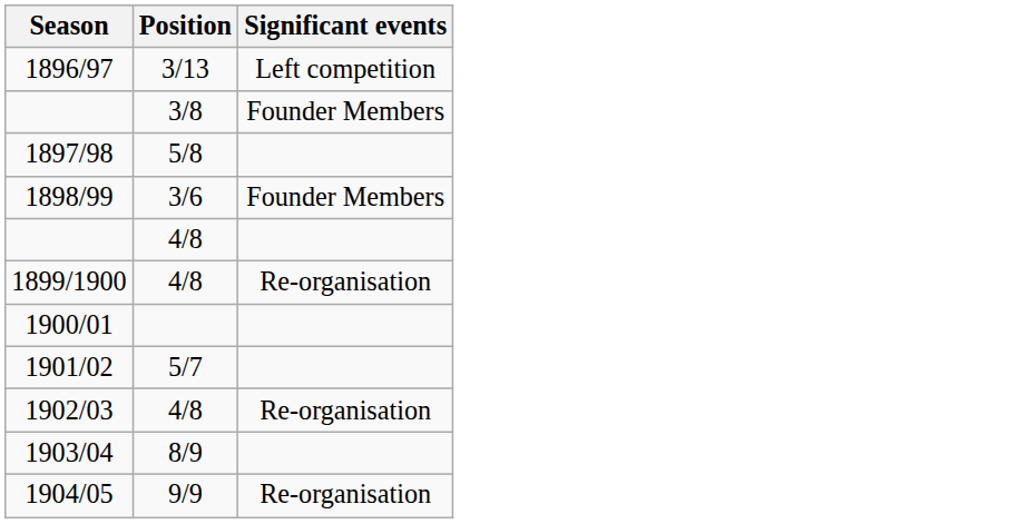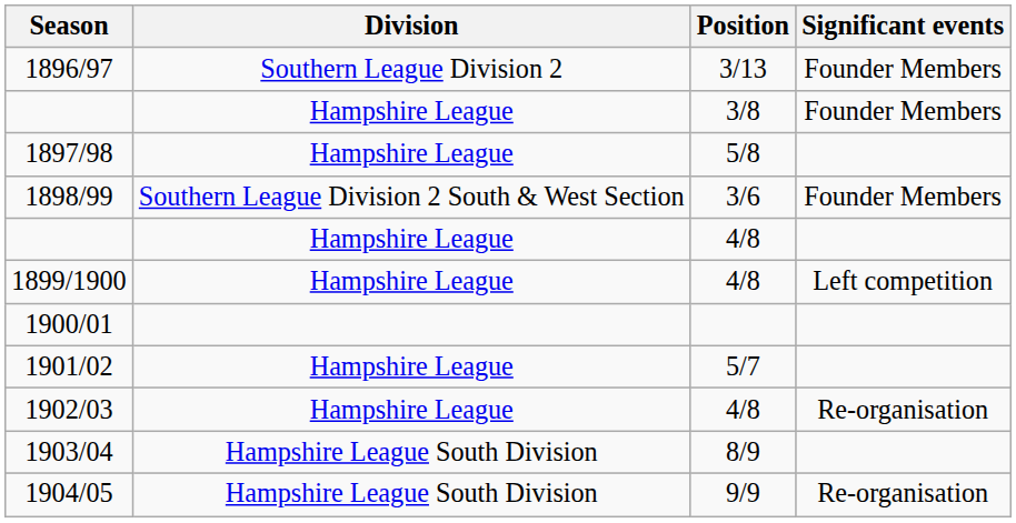 <table class="wikitable collapsible collapsed" style=text-align:center>
 <tr>
 <th>Season</th>
+<th>Division</th>
 <th>Position</th>
 <th>Significant events</th>
 </tr>
 <tr>
 <td>1896/97</td>
+<td><a href='#'>Southern League</a> Division 2</td>
 <td>3/13</td>
-<td>Left competition</td>
+<td>Founder Members</td>
 </tr>
 <tr>
 <td></td>
+<td><a href='#'>Hampshire League</a></td>
 <td>3/8</td>
 <td>Founder Members</td>
 </tr>
 <tr>
 <td>1897/98</td>
+<td><a href='#'>Hampshire League</a></td>
 <td>5/8</td>
 <td></td>
 </tr>
 <tr>
 <td>1898/99</td>
+<td><a href='#'>Southern League</a> Division 2 South & West Section</td>
 <td>3/6</td>
 <td>Founder Members</td>
 </tr>
 <tr>
 <td></td>
+<td><a href='#'>Hampshire League</a></td>
 <td>4/8</td>
 <td></td>
 </tr>
 <tr>
 <td>1899/1900</td>
+<td><a href='#'>Hampshire League</a></td>
 <td>4/8</td>
-<td>Re-organisation</td>
+<td>Left competition</td>
 </tr>
 <tr>
 <td>1900/01</td>
 <td></td>
 <td></td>
+<td></td>
 </tr>
 <tr>
 <td>1901/02</td>
+<td><a href='#'>Hampshire League</a></td>
 <td>5/7</td>
 <td></td>
 </tr>
 <tr>
 <td>1902/03</td>
+<td><a href='#'>Hampshire League</a></td>
 <td>4/8</td>
 <td>Re-organisation</td>
 </tr>
 <tr>
 <td>1903/04</td>
+<td><a href='#'>Hampshire League</a> South Division</td>
 <td>8/9</td>
 <td></td>
 </tr>
 <tr>
 <td>1904/05</td>
+<td><a href='#'>Hampshire League</a> South Division</td>
 <td>9/9</td>
 <td>Re-organisation</td>
 </tr>
 </table>
